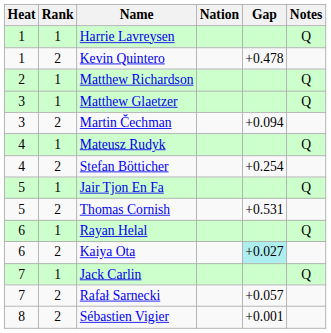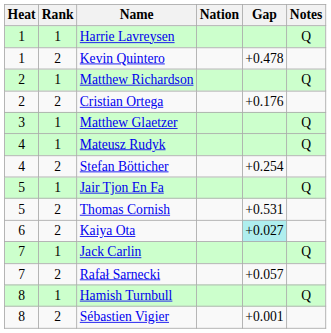 <table class="wikitable sortable" style="text-align:center">
 <tr>
 <th>Heat</th>
 <th>Rank</th>
 <th>Name</th>
 <th>Nation</th>
 <th>Gap</th>
 <th>Notes</th>
 </tr>
 <tr bgcolor=ccffcc>
 <td>1</td>
 <td>1</td>
 <td align=left><a href='#'>Harrie Lavreysen</a></td>
 <td align=left></td>
 <td></td>
 <td>Q</td>
 </tr>
 <tr>
 <td>1</td>
 <td>2</td>
 <td align=left><a href='#'>Kevin Quintero</a></td>
 <td align=left></td>
 <td>+0.478</td>
 <td></td>
 </tr>
 <tr bgcolor=ccffcc>
 <td>2</td>
 <td>1</td>
 <td align=left><a href='#'>Matthew Richardson</a></td>
 <td align=left></td>
 <td></td>
 <td>Q</td>
 </tr>
+<tr>
+<td>2</td>
+<td>2</td>
+<td align=left><a href='#'>Cristian Ortega</a></td>
+<td align=left></td>
+<td>+0.176</td>
+<td></td>
+</tr>
 <tr bgcolor=ccffcc>
 <td>3</td>
 <td>1</td>
 <td align=left><a href='#'>Matthew Glaetzer</a></td>
 <td align=left></td>
 <td></td>
 <td>Q</td>
-</tr>
-<tr>
-<td>3</td>
-<td>2</td>
-<td align=left><a href='#'>Martin Čechman</a></td>
-<td align=left></td>
-<td>+0.094</td>
-<td></td>
 </tr>
 <tr bgcolor=ccffcc>
 <td>4</td>
 <td>1</td>
 <td align=left><a href='#'>Mateusz Rudyk</a></td>
 <td align=left></td>
 <td></td>
 <td>Q</td>
 </tr>
 <tr>
 <td>4</td>
 <td>2</td>
 <td align=left><a href='#'>Stefan Bötticher</a></td>
 <td align=left></td>
 <td>+0.254</td>
 <td></td>
 </tr>
 <tr bgcolor=ccffcc>
 <td>5</td>
 <td>1</td>
 <td align=left><a href='#'>Jair Tjon En Fa</a></td>
 <td align=left></td>
 <td></td>
 <td>Q</td>
 </tr>
 <tr>
 <td>5</td>
 <td>2</td>
 <td align=left><a href='#'>Thomas Cornish</a></td>
 <td align=left></td>
 <td>+0.531</td>
 <td></td>
 </tr>
-<tr bgcolor=ccffcc>
-<td>6</td>
-<td>1</td>
-<td align=left><a href='#'>Rayan Helal</a></td>
-<td align=left></td>
-<td></td>
-<td>Q</td>
-</tr>
 <tr>
 <td>6</td>
 <td>2</td>
 <td align=left><a href='#'>Kaiya Ota</a></td>
 <td align=left></td>
 <td style="background: paleturquoise;">+0.027</td>
 <td></td>
 </tr>
 <tr bgcolor=ccffcc>
 <td>7</td>
 <td>1</td>
 <td align=left><a href='#'>Jack Carlin</a></td>
 <td align=left></td>
 <td></td>
 <td>Q</td>
 </tr>
 <tr>
 <td>7</td>
 <td>2</td>
 <td align=left><a href='#'>Rafał Sarnecki</a></td>
 <td align=left></td>
 <td>+0.057</td>
 <td></td>
 </tr>
+<tr bgcolor=ccffcc>
+<td>8</td>
+<td>1</td>
+<td align=left><a href='#'>Hamish Turnbull</a></td>
+<td align=left></td>
+<td></td>
+<td>Q</td>
+</tr>
 <tr>
 <td>8</td>
 <td>2</td>
 <td align=left><a href='#'>Sébastien Vigier</a></td>
 <td align=left></td>
 <td>+0.001</td>
 <td></td>
 </tr>
 </table>
